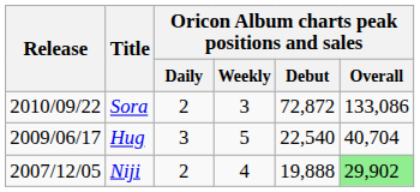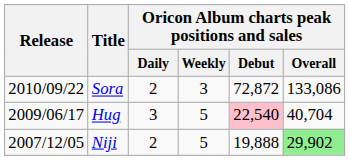 <table class="wikitable">
 <tr>
 <th rowspan="2">Release</th>
 <th rowspan="2">Title</th>
 <th colspan="4">Oricon Album charts peak positions and sales</th>
 </tr>
 <tr>
 <th style="width:40px;"><small>Daily</small></th>
 <th style="width:40px;"><small>Weekly</small></th>
 <th style="width:40px;"><small>Debut</small></th>
 <th style="width:40px;"><small>Overall</small></th>
 </tr>
 <tr>
 <td>2010/09/22</td>
 <td><em><a href='#'>Sora</a></em></td>
 <td style="text-align:center;">2</td>
 <td style="text-align:center;">3</td>
 <td>72,872</td>
 <td>133,086</td>
 </tr>
 <tr>
 <td>2009/06/17</td>
 <td><em><a href='#'>Hug</a></em></td>
 <td style="text-align:center;">3</td>
 <td style="text-align:center;">5</td>
-<td>22,540</td>
+<td style="background: pink;">22,540</td>
 <td>40,704</td>
 </tr>
 <tr>
 <td>2007/12/05</td>
 <td><em><a href='#'>Niji</a></em></td>
 <td style="text-align:center;">2</td>
-<td style="text-align:center;">4</td>
+<td style="text-align:center;">5</td>
 <td>19,888</td>
 <td style="background: lightgreen;">29,902</td>
 </tr>
 </table>
